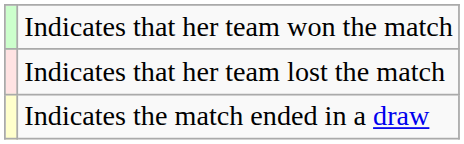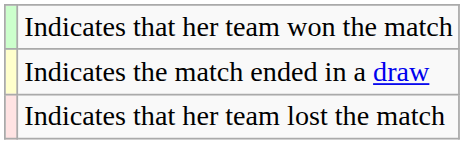 <table class="wikitable plainrowheaders">
 <tr>
 <th scope="row" style="text-align:center; background:#CCFFCC"></th>
 <td>Indicates that her team won the match</td>
 </tr>
 <tr>
+<th scope="row" style="text-align:center; background:#FFFFCC"></th>
+<td>Indicates the match ended in a <a href='#'>draw</a></td>
+</tr>
+<tr>
 <th scope="row" style="text-align:center; background:#FFE3E3"></th>
 <td>Indicates that her team lost the match</td>
 </tr>
-<tr>
-<th scope="row" style="text-align:center; background:#FFFFCC"></th>
-<td>Indicates the match ended in a <a href='#'>draw</a></td>
-</tr>
 </table>
